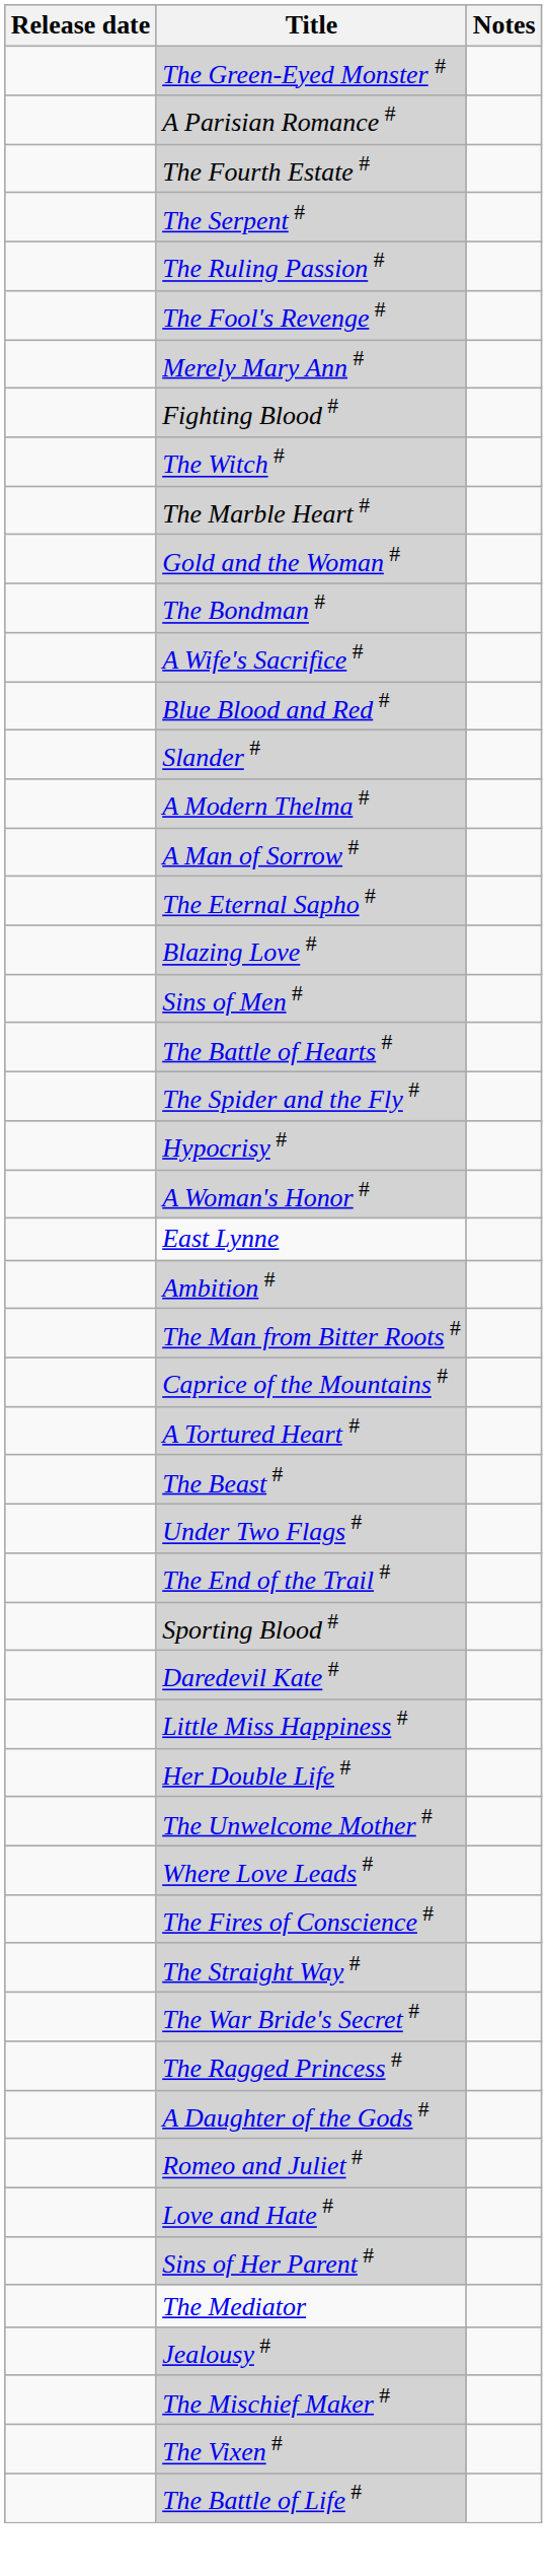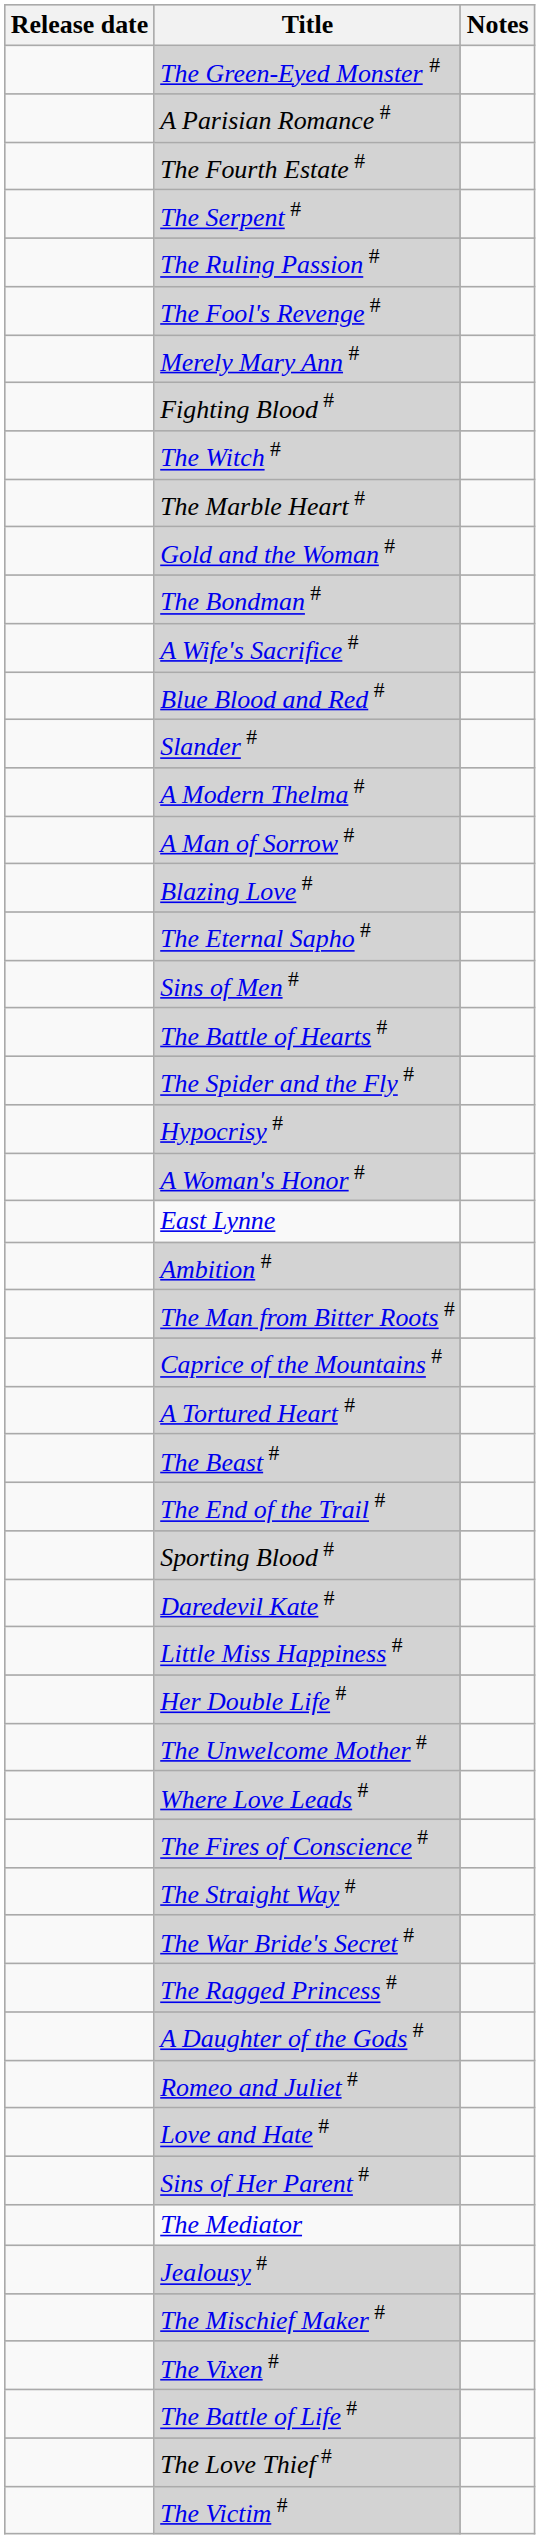 <table class="wikitable sortable">
 <tr>
 <th>Release date</th>
 <th>Title</th>
 <th class="unsortable">Notes</th>
 </tr>
 <tr>
 <td></td>
 <td bgcolor=lightgray><em><a href='#'>The Green-Eyed Monster</a></em> <sup> #</sup></td>
 </tr>
 <tr>
 <td></td>
 <td bgcolor=lightgray><em>A Parisian Romance</em><sup> #</sup></td>
 <td></td>
 </tr>
 <tr>
 <td></td>
 <td bgcolor=lightgray><em>The Fourth Estate</em><sup> #</sup></td>
 <td></td>
 </tr>
 <tr>
 <td></td>
 <td bgcolor=lightgray><em><a href='#'>The Serpent</a></em><sup> #</sup></td>
 <td></td>
 </tr>
 <tr>
 <td></td>
 <td bgcolor=lightgray><em><a href='#'>The Ruling Passion</a></em><sup> #</sup></td>
 <td></td>
 </tr>
 <tr>
 <td></td>
 <td bgcolor=lightgray><em><a href='#'>The Fool's Revenge</a></em><sup> #</sup></td>
 <td></td>
 </tr>
 <tr>
 <td></td>
 <td bgcolor=lightgray><em><a href='#'>Merely Mary Ann</a></em><sup> #</sup></td>
 <td></td>
 </tr>
 <tr>
 <td></td>
 <td bgcolor=lightgray><em>Fighting Blood</em><sup> #</sup></td>
 <td></td>
 </tr>
 <tr>
 <td></td>
 <td bgcolor=lightgray><em><a href='#'>The Witch</a></em><sup> #</sup></td>
 <td></td>
 </tr>
 <tr>
 <td></td>
 <td bgcolor=lightgray><em>The Marble Heart</em><sup> #</sup></td>
 <td></td>
 </tr>
 <tr>
 <td></td>
 <td bgcolor=lightgray><em><a href='#'>Gold and the Woman</a></em><sup> #</sup></td>
 <td></td>
 </tr>
 <tr>
 <td></td>
 <td bgcolor=lightgray><em><a href='#'>The Bondman</a></em><sup> #</sup></td>
 <td></td>
 </tr>
 <tr>
 <td></td>
 <td bgcolor=lightgray><em><a href='#'>A Wife's Sacrifice</a></em><sup> #</sup></td>
 <td></td>
 </tr>
 <tr>
 <td></td>
 <td bgcolor=lightgray><em><a href='#'>Blue Blood and Red</a></em><sup> #</sup></td>
 <td></td>
 </tr>
 <tr>
 <td></td>
 <td bgcolor=lightgray><em><a href='#'>Slander</a></em><sup> #</sup></td>
 <td></td>
 </tr>
 <tr>
 <td></td>
 <td bgcolor=lightgray><em><a href='#'>A Modern Thelma</a></em><sup> #</sup></td>
 <td></td>
 </tr>
 <tr>
 <td></td>
 <td bgcolor=lightgray><em><a href='#'>A Man of Sorrow</a></em><sup> #</sup></td>
 <td></td>
 </tr>
 <tr>
 <td></td>
-<td bgcolor=lightgray><em><a href='#'>The Eternal Sapho</a></em><sup> #</sup></td>
+<td bgcolor=lightgray><em><a href='#'>Blazing Love</a></em><sup> #</sup></td>
 <td></td>
 </tr>
 <tr>
 <td></td>
-<td bgcolor=lightgray><em><a href='#'>Blazing Love</a></em><sup> #</sup></td>
+<td bgcolor=lightgray><em><a href='#'>The Eternal Sapho</a></em><sup> #</sup></td>
 <td></td>
 </tr>
 <tr>
 <td></td>
 <td bgcolor=lightgray><em><a href='#'>Sins of Men</a></em><sup> #</sup></td>
 <td></td>
 </tr>
 <tr>
 <td></td>
 <td bgcolor=lightgray><em><a href='#'>The Battle of Hearts</a></em><sup> #</sup></td>
 <td></td>
 </tr>
 <tr>
 <td></td>
 <td bgcolor=lightgray><em><a href='#'>The Spider and the Fly</a></em><sup> #</sup></td>
 <td></td>
 </tr>
 <tr>
 <td></td>
 <td bgcolor=lightgray><em><a href='#'>Hypocrisy</a></em><sup> #</sup></td>
 <td></td>
 </tr>
 <tr>
 <td></td>
 <td bgcolor=lightgray><em><a href='#'>A Woman's Honor</a></em><sup> #</sup></td>
 <td></td>
 </tr>
 <tr>
 <td></td>
 <td><em><a href='#'>East Lynne</a></em></td>
 <td></td>
 </tr>
 <tr>
 <td></td>
 <td bgcolor=lightgray><em><a href='#'>Ambition</a></em><sup> #</sup></td>
 <td></td>
 </tr>
 <tr>
 <td></td>
 <td bgcolor=lightgray><em><a href='#'>The Man from Bitter Roots</a></em><sup> #</sup></td>
 <td></td>
 </tr>
 <tr>
 <td></td>
 <td bgcolor=lightgray><em><a href='#'>Caprice of the Mountains</a></em><sup> #</sup></td>
 <td></td>
 </tr>
 <tr>
 <td></td>
 <td bgcolor=lightgray><em><a href='#'>A Tortured Heart</a></em> <sup> #</sup></td>
 <td></td>
 </tr>
 <tr>
 <td></td>
 <td bgcolor=lightgray><em><a href='#'>The Beast</a></em><sup> #</sup></td>
-<td></td>
-</tr>
-<tr>
-<td></td>
-<td bgcolor=lightgray><em><a href='#'>Under Two Flags</a></em><sup> #</sup></td>
 <td></td>
 </tr>
 <tr>
 <td></td>
 <td bgcolor=lightgray><em><a href='#'>The End of the Trail</a></em><sup> #</sup></td>
 <td></td>
 </tr>
 <tr>
 <td></td>
 <td bgcolor=lightgray><em>Sporting Blood</em><sup> #</sup></td>
 <td></td>
 </tr>
 <tr>
 <td></td>
 <td bgcolor=lightgray><em><a href='#'>Daredevil Kate</a></em><sup> #</sup></td>
 <td></td>
 </tr>
 <tr>
 <td></td>
 <td bgcolor=lightgray><em><a href='#'>Little Miss Happiness</a></em><sup> #</sup></td>
 <td></td>
 </tr>
 <tr>
 <td></td>
 <td bgcolor=lightgray><em><a href='#'>Her Double Life</a></em><sup> #</sup></td>
 <td></td>
 </tr>
 <tr>
 <td></td>
 <td bgcolor=lightgray><em><a href='#'>The Unwelcome Mother</a></em><sup> #</sup></td>
 <td></td>
 </tr>
 <tr>
 <td></td>
 <td bgcolor=lightgray><em><a href='#'>Where Love Leads</a></em><sup> #</sup></td>
 <td></td>
 </tr>
 <tr>
 <td></td>
 <td bgcolor=lightgray><em><a href='#'>The Fires of Conscience</a></em><sup> #</sup></td>
 <td></td>
 </tr>
 <tr>
 <td></td>
 <td bgcolor=lightgray><em><a href='#'>The Straight Way</a></em><sup> #</sup></td>
 <td></td>
 </tr>
 <tr>
 <td></td>
 <td bgcolor=lightgray><em><a href='#'>The War Bride's Secret</a></em><sup> #</sup></td>
 <td></td>
 </tr>
 <tr>
 <td></td>
 <td bgcolor=lightgray><em><a href='#'>The Ragged Princess</a></em><sup> #</sup></td>
 <td></td>
 </tr>
 <tr>
 <td></td>
 <td bgcolor=lightgray><em><a href='#'>A Daughter of the Gods</a></em><sup> #</sup></td>
 <td></td>
 </tr>
 <tr>
 <td></td>
 <td bgcolor=lightgray><em><a href='#'>Romeo and Juliet</a></em><sup> #</sup></td>
 <td></td>
 </tr>
 <tr>
 <td></td>
 <td bgcolor=lightgray><em><a href='#'>Love and Hate</a></em><sup> #</sup></td>
 <td></td>
 </tr>
 <tr>
 <td></td>
 <td bgcolor=lightgray><em><a href='#'>Sins of Her Parent</a></em><sup> #</sup></td>
 <td></td>
 </tr>
 <tr>
 <td></td>
 <td><em><a href='#'>The Mediator</a></em></td>
 <td></td>
 </tr>
 <tr>
 <td></td>
 <td bgcolor=lightgray><em><a href='#'>Jealousy</a></em><sup> #</sup></td>
 <td></td>
 </tr>
 <tr>
 <td></td>
 <td bgcolor=lightgray><em><a href='#'>The Mischief Maker</a></em><sup> #</sup></td>
 <td></td>
 </tr>
 <tr>
 <td></td>
 <td bgcolor=lightgray><em><a href='#'>The Vixen</a></em><sup> #</sup></td>
 <td></td>
 </tr>
 <tr>
 <td></td>
 <td bgcolor=lightgray><em><a href='#'>The Battle of Life</a></em><sup> #</sup></td>
 <td></td>
 </tr>
+<tr>
+<td></td>
+<td bgcolor=lightgray><em>The Love Thief</em><sup> #</sup></td>
+<td></td>
+</tr>
+<tr>
+<td></td>
+<td bgcolor=lightgray><em><a href='#'>The Victim</a></em><sup> #</sup></td>
+<td></td>
+</tr>
 </table>
